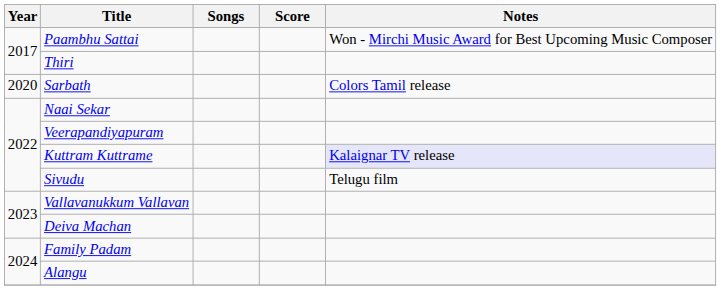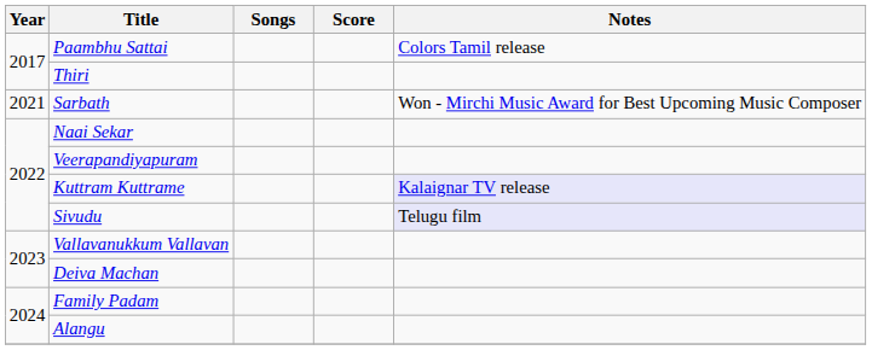 <table class="wikitable" style="font-size: 100%;">
 <tr>
 <th>Year</th>
 <th>Title</th>
 <th width="65">Songs</th>
 <th width="65">Score</th>
 <th>Notes</th>
 </tr>
 <tr>
 <td rowspan="2">2017</td>
 <td><em><a href='#'>Paambhu Sattai</a></em></td>
 <td></td>
 <td></td>
-<td>Won - <a href='#'>Mirchi Music Award</a> for Best Upcoming Music Composer</td>
+<td><a href='#'>Colors Tamil</a> release</td>
 </tr>
 <tr>
 <td><em><a href='#'>Thiri</a></em></td>
 <td></td>
 <td></td>
 <td></td>
 </tr>
 <tr>
-<td>2020</td>
+<td>2021</td>
 <td><em><a href='#'>Sarbath</a></em></td>
 <td></td>
 <td></td>
-<td><a href='#'>Colors Tamil</a> release</td>
+<td>Won - <a href='#'>Mirchi Music Award</a> for Best Upcoming Music Composer</td>
 </tr>
 <tr>
 <td rowspan="4">2022</td>
 <td><em><a href='#'>Naai Sekar</a></em></td>
 <td></td>
 <td></td>
 <td></td>
 </tr>
 <tr>
 <td><em><a href='#'>Veerapandiyapuram</a></em></td>
 <td></td>
 <td></td>
 <td></td>
 </tr>
 <tr>
 <td><em><a href='#'>Kuttram Kuttrame</a></em></td>
 <td></td>
 <td></td>
 <td style="background: lavender;"><a href='#'>Kalaignar TV</a> release</td>
 </tr>
 <tr>
 <td><em><a href='#'>Sivudu</a></em></td>
 <td></td>
 <td></td>
-<td>Telugu film</td>
+<td style="background: lavender;">Telugu film</td>
 </tr>
 <tr>
 <td rowspan="2">2023</td>
 <td><em><a href='#'>Vallavanukkum Vallavan</a></em></td>
 <td></td>
 <td></td>
 <td></td>
 </tr>
 <tr>
 <td><em><a href='#'>Deiva Machan</a></em></td>
 <td></td>
 <td></td>
 <td></td>
 </tr>
 <tr>
 <td rowspan="2">2024</td>
 <td><em><a href='#'>Family Padam</a></em></td>
 <td></td>
 <td></td>
 <td></td>
 </tr>
 <tr>
 <td><em><a href='#'>Alangu</a></em></td>
 <td></td>
 <td></td>
 <td></td>
 </tr>
 <tr>
 </tr>
 </table>
